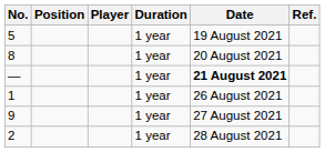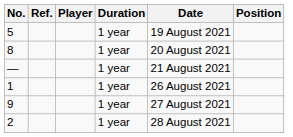 <table class="wikitable">
 <tr>
 <th scope="col">No.</th>
-<th scope="col">Position</th>
+<th scope="col">Ref.</th>
 <th scope="col">Player</th>
 <th scope="col">Duration</th>
 <th scope="col">Date</th>
-<th scope="col">Ref.</th>
+<th scope="col">Position</th>
 </tr>
 <tr>
 <td>5</td>
 <td></td>
 <td align="left"></td>
 <td>1 year</td>
 <td>19 August 2021</td>
 <td></td>
 </tr>
 <tr>
 <td>8</td>
 <td></td>
 <td align="left"></td>
 <td>1 year</td>
 <td>20 August 2021</td>
 <td></td>
 </tr>
 <tr>
 <td>—</td>
 <td></td>
 <td align="left"></td>
 <td>1 year</td>
-<td><strong>21 August 2021</strong></td>
+<td>21 August 2021</td>
 <td></td>
 </tr>
 <tr>
 <td>1</td>
 <td></td>
 <td align="left"></td>
 <td>1 year</td>
 <td>26 August 2021</td>
 <td></td>
 </tr>
 <tr>
 <td>9</td>
 <td></td>
 <td align="left"></td>
 <td>1 year</td>
 <td>27 August 2021</td>
 <td></td>
 </tr>
 <tr>
 <td>2</td>
 <td></td>
 <td align="left"></td>
 <td>1 year</td>
 <td>28 August 2021</td>
 <td></td>
 </tr>
 </table>
